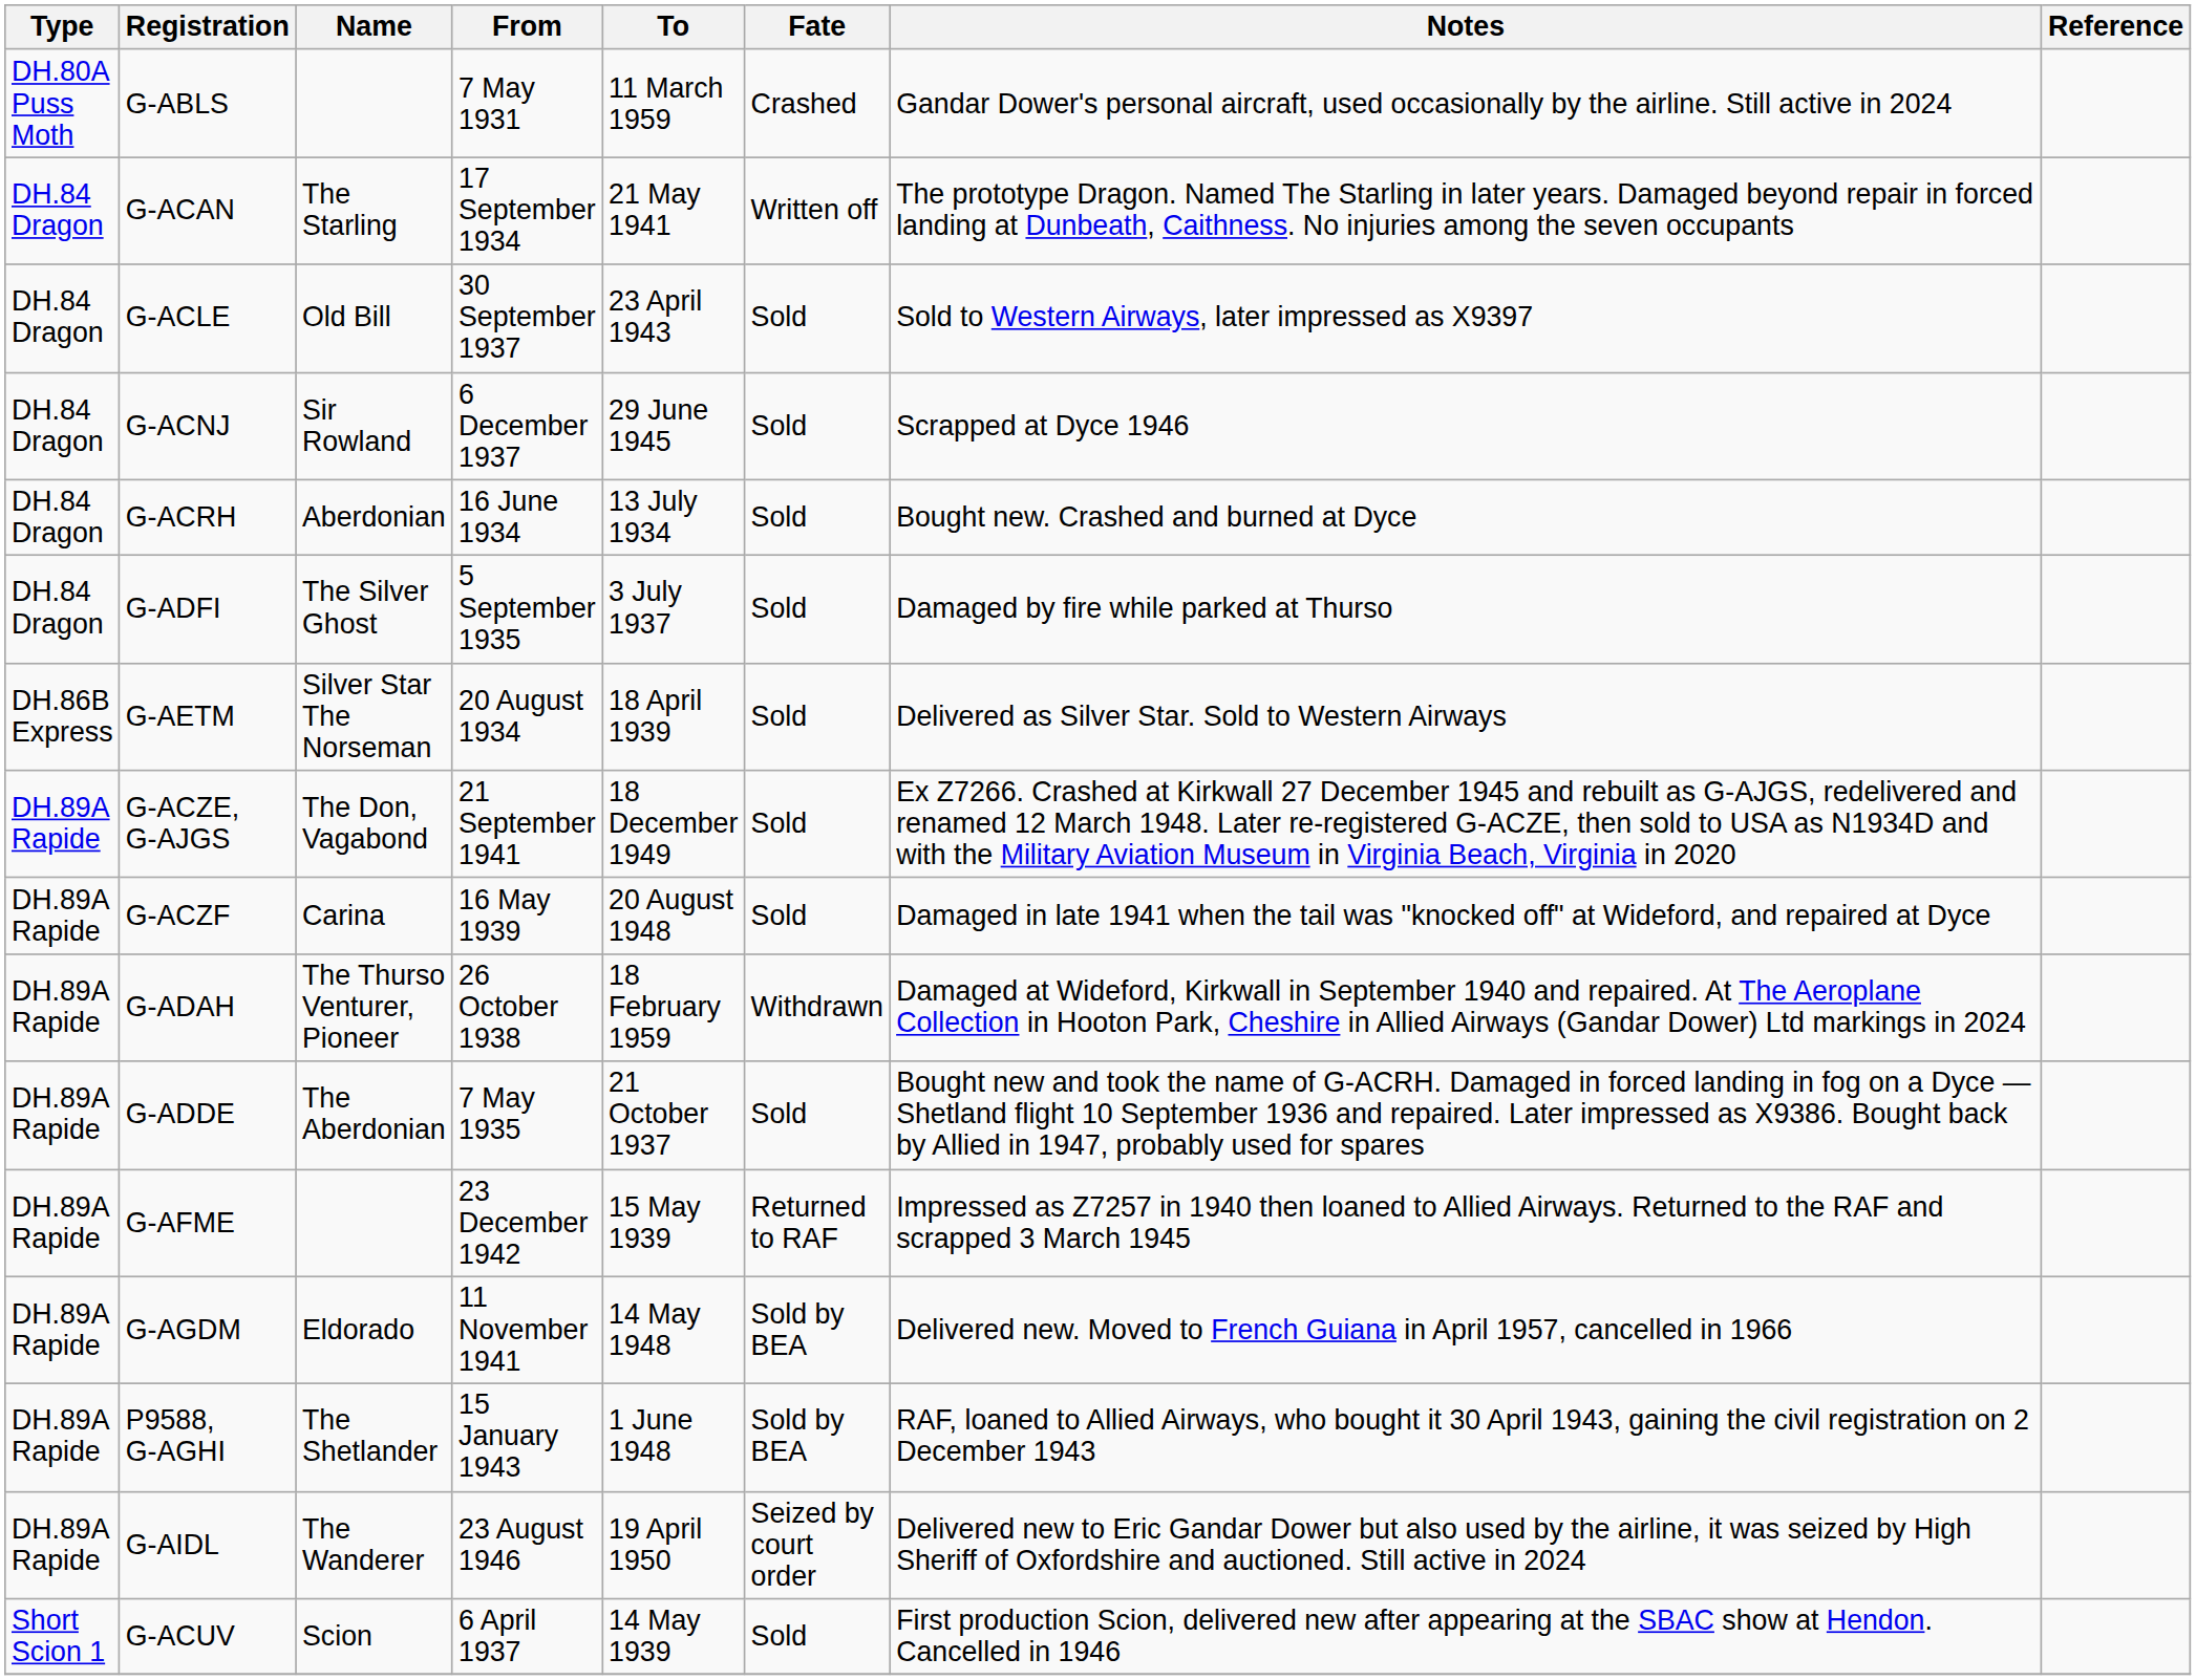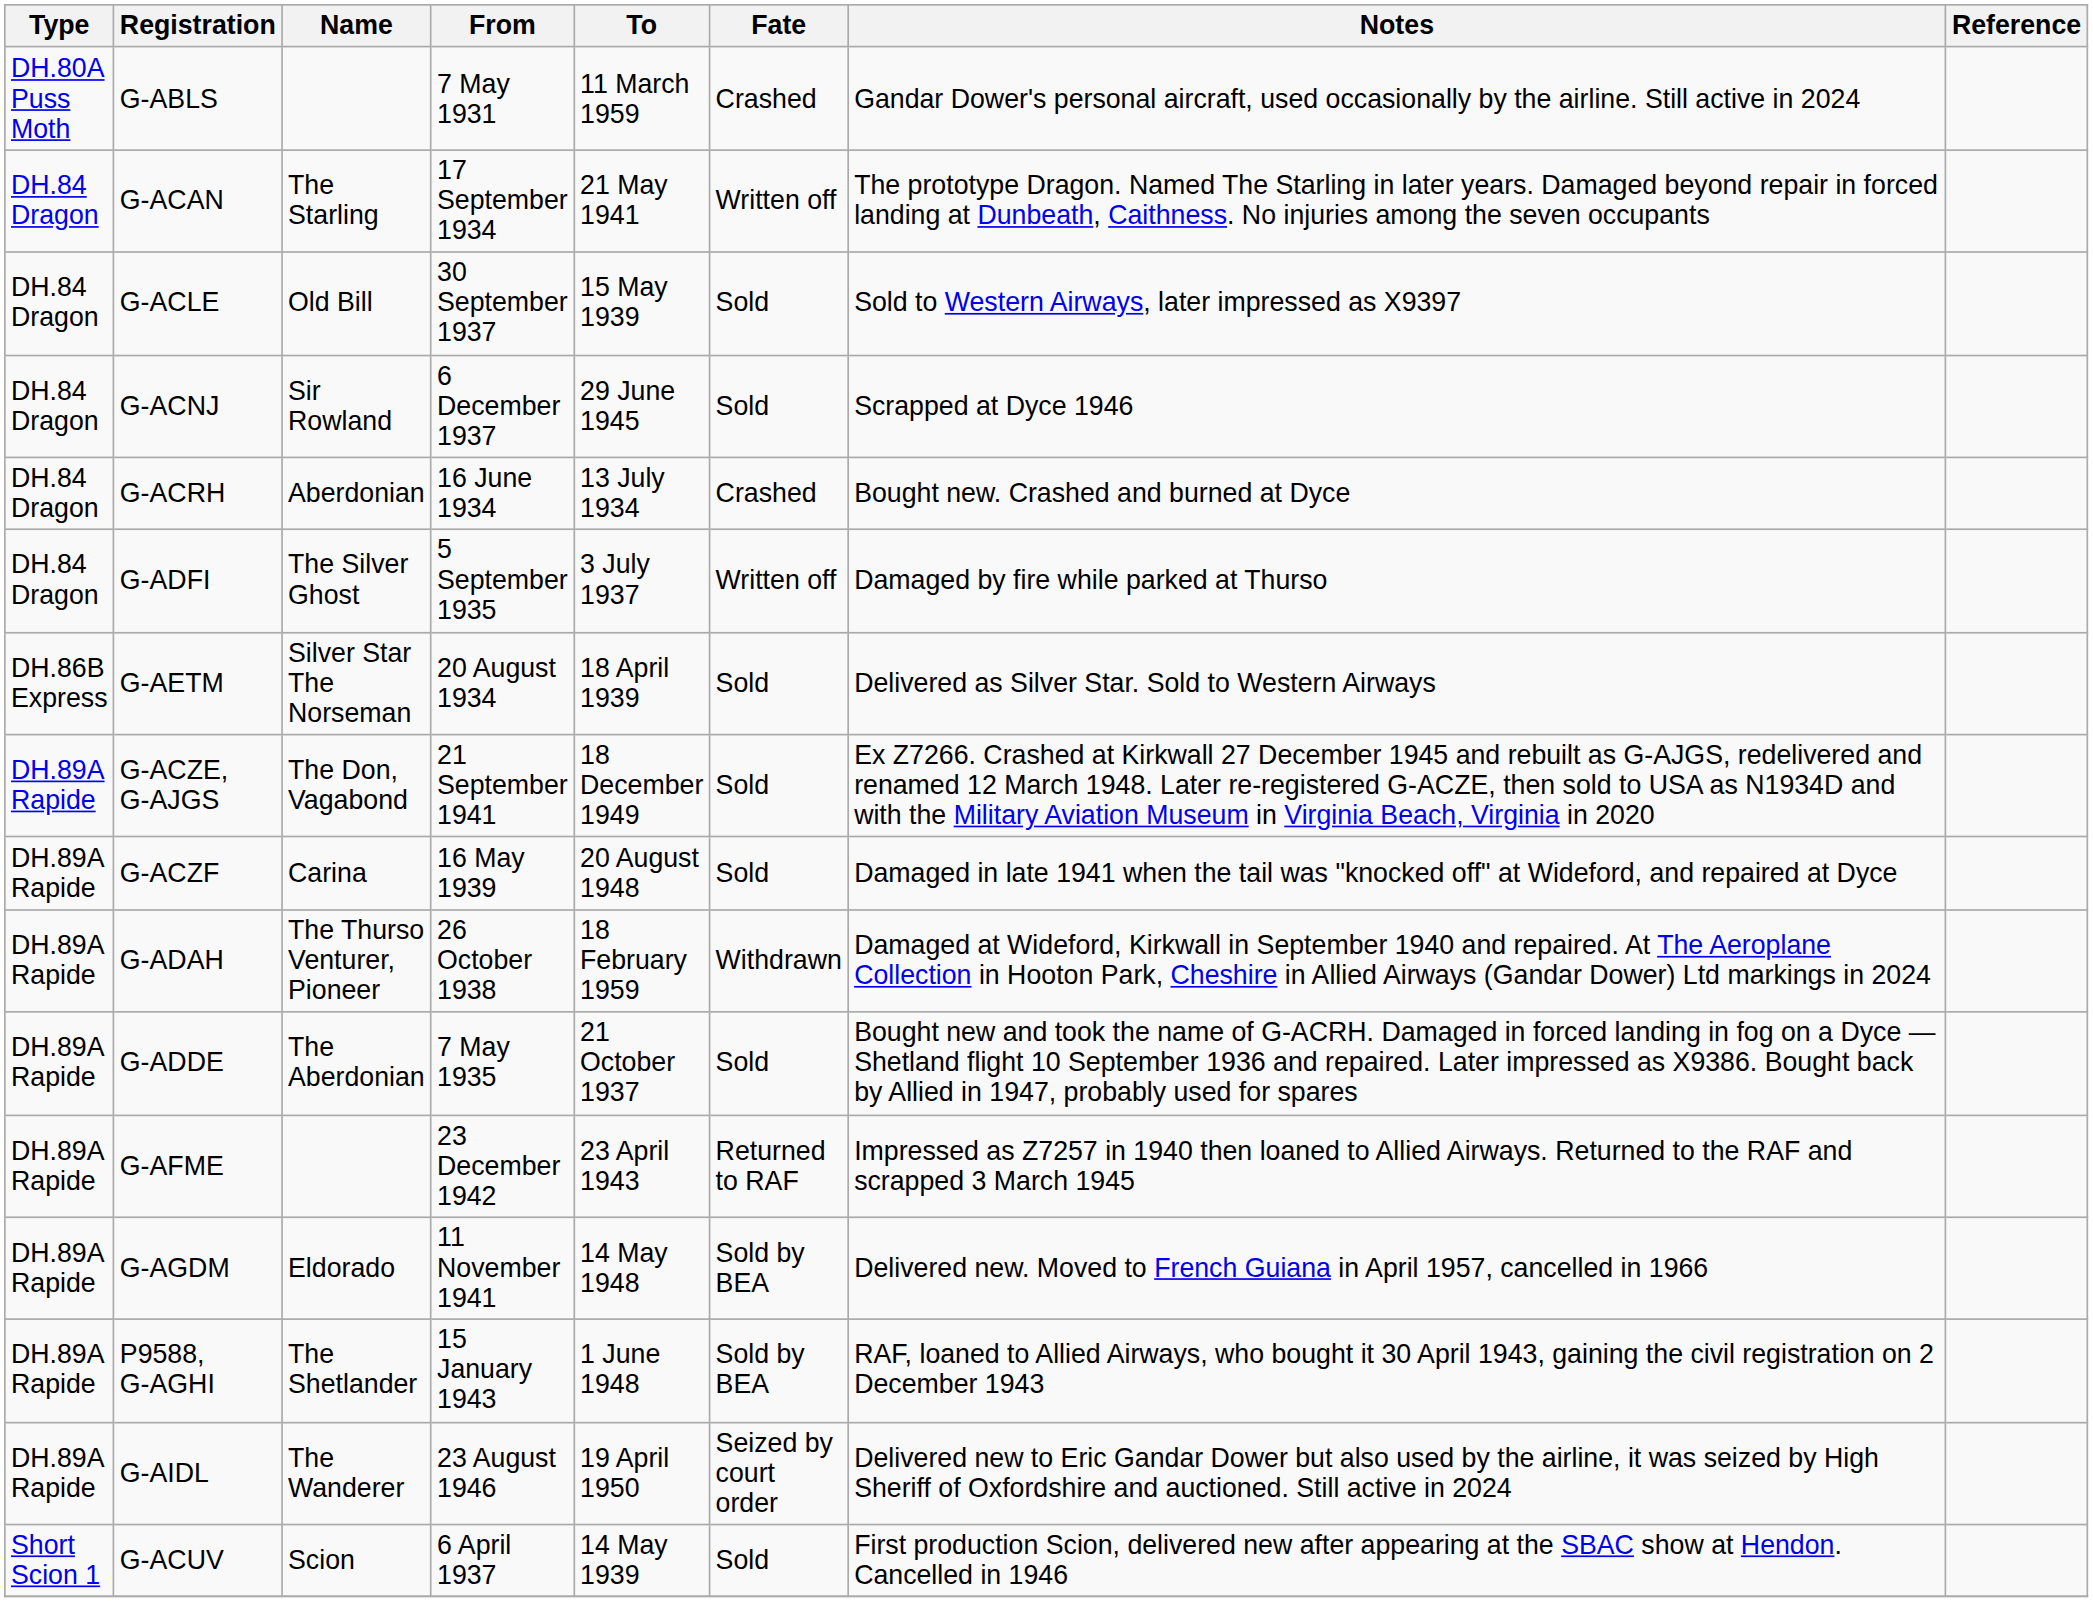 <table class="wikitable sortable">
 <tr>
 <th>Type</th>
 <th>Registration</th>
 <th>Name</th>
 <th>From</th>
 <th>To</th>
 <th>Fate</th>
 <th class="unsortable" style="width: 550pt;">Notes</th>
 <th class="unsortable">Reference</th>
 </tr>
 <tr>
 <td><a href='#'>DH.80A Puss Moth</a></td>
 <td>G-ABLS</td>
 <td></td>
 <td>7 May 1931</td>
 <td>11 March 1959</td>
 <td>Crashed</td>
 <td>Gandar Dower's personal aircraft, used occasionally by the airline. Still active in 2024</td>
 <td align=center></td>
 </tr>
 <tr>
 <td><a href='#'>DH.84 Dragon</a></td>
 <td>G-ACAN</td>
 <td>The Starling</td>
 <td>17 September 1934</td>
 <td>21 May 1941</td>
 <td>Written off</td>
 <td>The prototype Dragon. Named The Starling  in later years. Damaged beyond repair in forced landing at <a href='#'>Dunbeath</a>, <a href='#'>Caithness</a>. No injuries among the seven occupants</td>
 <td align=center></td>
 </tr>
 <tr>
 <td>DH.84 Dragon</td>
 <td>G-ACLE</td>
 <td>Old Bill</td>
 <td>30 September 1937</td>
-<td>23 April 1943</td>
+<td>15 May 1939</td>
 <td>Sold</td>
 <td>Sold to <a href='#'>Western Airways</a>, later impressed as X9397</td>
 <td align=center></td>
 </tr>
 <tr>
 <td>DH.84 Dragon</td>
 <td>G-ACNJ</td>
 <td>Sir Rowland</td>
 <td>6 December 1937</td>
 <td>29 June 1945</td>
 <td>Sold</td>
 <td>Scrapped at Dyce 1946</td>
 <td align=center></td>
 </tr>
 <tr>
 <td>DH.84 Dragon</td>
 <td>G-ACRH</td>
 <td>Aberdonian</td>
 <td>16 June 1934</td>
 <td>13 July 1934</td>
-<td>Sold</td>
+<td>Crashed</td>
 <td>Bought new. Crashed and burned at Dyce</td>
 <td align=center></td>
 </tr>
 <tr>
 <td>DH.84 Dragon</td>
 <td>G-ADFI</td>
 <td>The Silver Ghost</td>
 <td>5 September 1935</td>
 <td>3 July 1937</td>
-<td>Sold</td>
+<td>Written off</td>
 <td>Damaged by fire while parked at Thurso</td>
 <td align=center></td>
 </tr>
 <tr>
 <td>DH.86B Express</td>
 <td>G-AETM</td>
 <td>Silver Star<br>The Norseman</td>
 <td>20 August 1934</td>
 <td>18 April 1939</td>
 <td>Sold</td>
 <td>Delivered as Silver Star. Sold to Western Airways</td>
 <td align=center></td>
 </tr>
 <tr>
 <td><a href='#'>DH.89A Rapide</a></td>
 <td>G-ACZE,<br>G-AJGS</td>
 <td>The Don,<br>Vagabond</td>
 <td>21 September 1941</td>
 <td>18 December 1949</td>
 <td>Sold</td>
 <td>Ex Z7266. Crashed at Kirkwall 27 December 1945 and rebuilt as G-AJGS, redelivered and renamed 12 March 1948. Later re-registered G-ACZE, then sold to USA as N1934D and with the <a href='#'>Military Aviation Museum</a> in <a href='#'>Virginia Beach, Virginia</a> in 2020</td>
 <td align=center></td>
 </tr>
 <tr>
 <td>DH.89A Rapide</td>
 <td>G-ACZF</td>
 <td>Carina</td>
 <td>16 May 1939</td>
 <td>20 August 1948</td>
 <td>Sold</td>
 <td>Damaged in late 1941 when the tail was "knocked off" at Wideford, and repaired at Dyce</td>
 <td align=center></td>
 </tr>
 <tr>
 <td>DH.89A Rapide</td>
 <td>G-ADAH</td>
 <td>The Thurso Venturer,<br>Pioneer</td>
 <td>26 October 1938</td>
 <td>18 February 1959</td>
 <td>Withdrawn</td>
 <td>Damaged at Wideford, Kirkwall  in September 1940 and repaired. At <a href='#'> The Aeroplane Collection</a> in Hooton Park, <a href='#'>Cheshire</a> in Allied Airways (Gandar Dower) Ltd markings in 2024</td>
 <td align=center></td>
 </tr>
 <tr>
 <td>DH.89A Rapide</td>
 <td>G-ADDE</td>
 <td>The Aberdonian</td>
 <td>7 May 1935</td>
 <td>21 October 1937</td>
 <td>Sold</td>
 <td>Bought new and took the name of G-ACRH. Damaged in forced landing in fog on a Dyce — Shetland flight 10 September 1936 and repaired. Later impressed as X9386. Bought back by Allied in 1947, probably used for spares</td>
 <td align=center></td>
 </tr>
 <tr>
 <td>DH.89A Rapide</td>
 <td>G-AFME</td>
 <td></td>
 <td>23 December 1942</td>
-<td>15 May 1939</td>
+<td>23 April 1943</td>
 <td>Returned to RAF</td>
 <td>Impressed as Z7257 in 1940 then loaned to Allied Airways. Returned to the RAF and scrapped 3 March 1945</td>
 <td align=center></td>
 </tr>
 <tr>
 <td>DH.89A Rapide</td>
 <td>G-AGDM</td>
 <td>Eldorado</td>
 <td>11 November 1941</td>
 <td>14 May 1948</td>
 <td>Sold by BEA</td>
 <td>Delivered new. Moved to <a href='#'>French Guiana</a> in April 1957, cancelled in 1966</td>
 <td align=center></td>
 </tr>
 <tr>
 <td>DH.89A Rapide</td>
 <td>P9588,<br>G-AGHI</td>
 <td>The Shetlander</td>
 <td>15 January 1943</td>
 <td>1 June 1948</td>
 <td>Sold by BEA</td>
 <td>RAF, loaned to Allied Airways, who bought it 30 April 1943, gaining the civil registration on 2 December 1943</td>
 <td align=center></td>
 </tr>
 <tr>
 <td>DH.89A Rapide</td>
 <td>G-AIDL</td>
 <td>The Wanderer</td>
 <td>23 August 1946</td>
 <td>19 April 1950</td>
 <td>Seized by court order</td>
 <td>Delivered new to Eric Gandar Dower but also used by the airline, it was seized by High Sheriff of Oxfordshire and auctioned. Still active in 2024</td>
 <td align=center></td>
 </tr>
 <tr>
 <td><a href='#'>Short Scion 1</a></td>
 <td>G-ACUV</td>
 <td>Scion</td>
 <td>6 April 1937</td>
 <td>14 May 1939</td>
 <td>Sold</td>
 <td>First production Scion, delivered new after appearing at the <a href='#'>SBAC</a> show at <a href='#'>Hendon</a>. Cancelled in 1946</td>
 <td align=center></td>
 </tr>
 <tr>
 </tr>
 </table>
